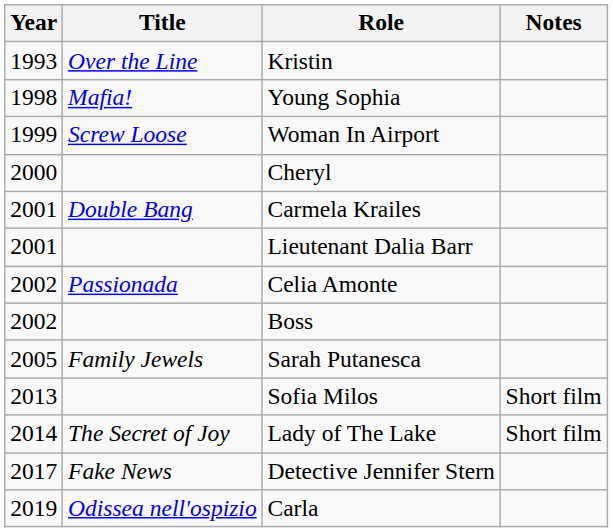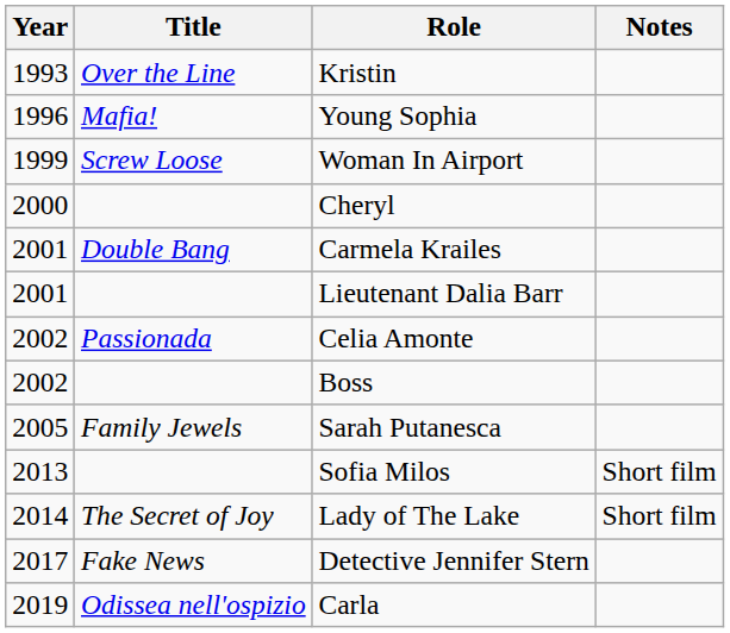 <table class="wikitable sortable">
 <tr>
 <th>Year</th>
 <th>Title</th>
 <th>Role</th>
 <th class="unsortable">Notes</th>
 </tr>
 <tr>
 <td>1993</td>
 <td><em><a href='#'>Over the Line</a></em></td>
 <td>Kristin</td>
 <td></td>
 </tr>
 <tr>
-<td>1998</td>
+<td>1996</td>
 <td><em><a href='#'>Mafia!</a></em></td>
 <td>Young Sophia</td>
 <td></td>
 </tr>
 <tr>
 <td>1999</td>
 <td><em><a href='#'>Screw Loose</a></em></td>
 <td>Woman In Airport</td>
 <td></td>
 </tr>
 <tr>
 <td>2000</td>
 <td><em></em></td>
 <td>Cheryl</td>
 <td></td>
 </tr>
 <tr>
 <td>2001</td>
 <td><em><a href='#'>Double Bang</a></em></td>
 <td>Carmela Krailes</td>
 <td></td>
 </tr>
 <tr>
 <td>2001</td>
 <td><em></em></td>
 <td>Lieutenant Dalia Barr</td>
 <td></td>
 </tr>
 <tr>
 <td>2002</td>
 <td><em><a href='#'>Passionada</a></em></td>
 <td>Celia Amonte</td>
 <td></td>
 </tr>
 <tr>
 <td>2002</td>
 <td><em></em></td>
 <td>Boss</td>
 <td></td>
 </tr>
 <tr>
 <td>2005</td>
 <td><em>Family Jewels</em></td>
 <td>Sarah Putanesca</td>
 <td></td>
 </tr>
 <tr>
 <td>2013</td>
 <td><em></em></td>
 <td>Sofia Milos</td>
 <td>Short film</td>
 </tr>
 <tr>
 <td>2014</td>
 <td><em>The Secret of Joy</em></td>
 <td>Lady of The Lake</td>
 <td>Short film</td>
 </tr>
 <tr>
 <td>2017</td>
 <td><em>Fake News</em></td>
 <td>Detective Jennifer Stern</td>
 <td></td>
 </tr>
 <tr>
 <td>2019</td>
 <td><em><a href='#'>Odissea nell'ospizio</a></em></td>
 <td>Carla</td>
 <td></td>
 </tr>
 </table>
